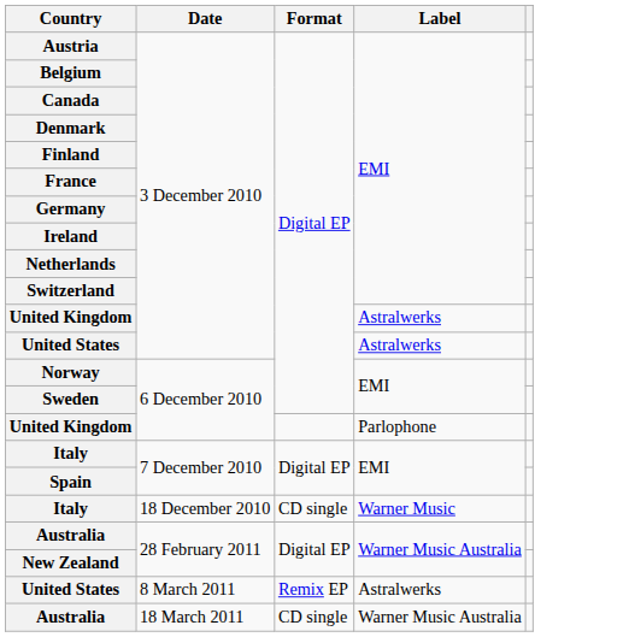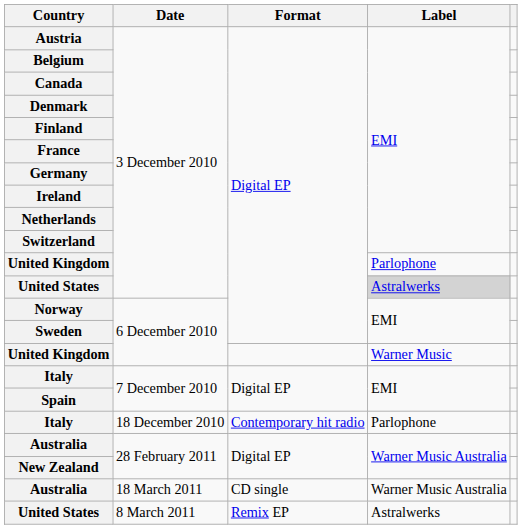 <table class="wikitable plainrowheaders">
 <tr>
 <th scope="col">Country</th>
 <th scope="col">Date</th>
 <th scope="col">Format</th>
 <th scope="col">Label</th>
 <th scope="col"></th>
 </tr>
 <tr>
 <th scope="row">Austria</th>
 <td rowspan="12">3 December 2010</td>
 <td rowspan="14"><a href='#'>Digital EP</a></td>
 <td rowspan="10"><a href='#'>EMI</a></td>
 <td></td>
 </tr>
 <tr>
 <th scope="row">Belgium</th>
 <td></td>
 </tr>
 <tr>
 <th scope="row">Canada</th>
 <td></td>
 </tr>
 <tr>
 <th scope="row">Denmark</th>
 <td></td>
 </tr>
 <tr>
 <th scope="row">Finland</th>
 <td></td>
 </tr>
 <tr>
 <th scope="row">France</th>
 <td></td>
 </tr>
 <tr>
 <th scope="row">Germany</th>
 <td></td>
 </tr>
 <tr>
 <th scope="row">Ireland</th>
 <td></td>
 </tr>
 <tr>
 <th scope="row">Netherlands</th>
 <td></td>
 </tr>
 <tr>
 <th scope="row">Switzerland</th>
 <td></td>
 </tr>
 <tr>
 <th scope="row">United Kingdom</th>
-<td><a href='#'>Astralwerks</a></td>
+<td><a href='#'>Parlophone</a></td>
 <td></td>
 </tr>
 <tr>
 <th scope="row">United States</th>
-<td><a href='#'>Astralwerks</a></td>
+<td style="background: lightgrey;"><a href='#'>Astralwerks</a></td>
 <td></td>
 </tr>
 <tr>
 <th scope="row">Norway</th>
 <td rowspan="3">6 December 2010</td>
 <td rowspan="2">EMI</td>
 <td></td>
 </tr>
 <tr>
 <th scope="row">Sweden</th>
 <td></td>
 </tr>
 <tr>
 <th scope="row">United Kingdom</th>
 <td></td>
-<td>Parlophone</td>
+<td><a href='#'>Warner Music</a></td>
 <td></td>
 </tr>
 <tr>
 <th scope="row">Italy</th>
 <td rowspan="2">7 December 2010</td>
 <td rowspan="2">Digital EP</td>
 <td rowspan="2">EMI</td>
 <td></td>
 </tr>
 <tr>
 <th scope="row">Spain</th>
 <td></td>
 </tr>
 <tr>
 <th scope="row">Italy</th>
 <td>18 December 2010</td>
-<td>CD single</td>
-<td><a href='#'>Warner Music</a></td>
+<td><a href='#'>Contemporary hit radio</a></td>
+<td>Parlophone</td>
 <td></td>
 </tr>
 <tr>
 <th scope="row">Australia</th>
 <td rowspan="2">28 February 2011</td>
 <td rowspan="2">Digital EP</td>
 <td rowspan="2"><a href='#'>Warner Music Australia</a></td>
 <td></td>
 </tr>
 <tr>
 <th scope="row">New Zealand</th>
 <td></td>
 </tr>
 <tr>
+<th scope="row">Australia</th>
+<td>18 March 2011</td>
+<td>CD single</td>
+<td>Warner Music Australia</td>
+<td></td>
+</tr>
+<tr>
 <th scope="row">United States</th>
 <td>8 March 2011</td>
 <td><a href='#'>Remix</a> EP</td>
 <td>Astralwerks</td>
 <td></td>
 </tr>
-<tr>
-<th scope="row">Australia</th>
-<td>18 March 2011</td>
-<td>CD single</td>
-<td>Warner Music Australia</td>
-<td></td>
-</tr>
 </table>
